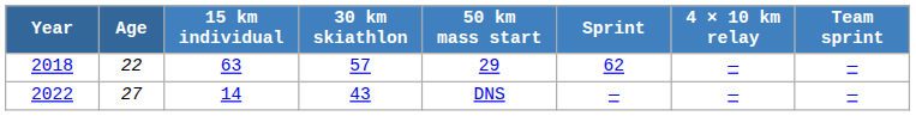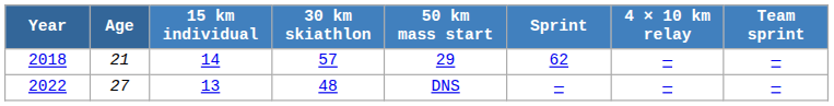 <table class="wikitable" style="font-size:95%; text-align:center; border:grey solid 1px; border-collapse:collapse; background:#ffffff;">
 <tr>
 <th style="background-color:#369; color:white; width:60px;"> Year </th>
 <th style="background-color:#369; color:white; width:40px;"> Age </th>
 <th style="background-color:#4180be; color:white; width:75px;"> 15 km <br> individual </th>
 <th style="background-color:#4180be; color:white; width:75px;"> 30 km <br> skiathlon </th>
 <th style="background-color:#4180be; color:white; width:75px;"> 50 km <br> mass start </th>
 <th style="background-color:#4180be; color:white; width:75px;"> Sprint </th>
 <th style="background-color:#4180be; color:white; width:75px;"> 4 × 10 km <br> relay </th>
 <th style="background-color:#4180be; color:white; width:75px;"> Team <br> sprint </th>
 </tr>
 <tr>
 <td><a href='#'>2018</a></td>
-<td><em>22</em></td>
-<td><a href='#'>63</a></td>
+<td><em>21</em></td>
+<td><a href='#'>14</a></td>
 <td><a href='#'>57</a></td>
 <td><a href='#'>29</a></td>
 <td><a href='#'>62</a></td>
 <td><a href='#'>—</a></td>
 <td><a href='#'>—</a></td>
 </tr>
 <tr>
 <td><a href='#'>2022</a></td>
 <td><em>27</em></td>
-<td><a href='#'>14</a></td>
-<td><a href='#'>43</a></td>
+<td><a href='#'>13</a></td>
+<td><a href='#'>48</a></td>
 <td><a href='#'>DNS</a></td>
 <td><a href='#'>—</a></td>
 <td><a href='#'>—</a></td>
 <td><a href='#'>—</a></td>
 </tr>
 </table>
